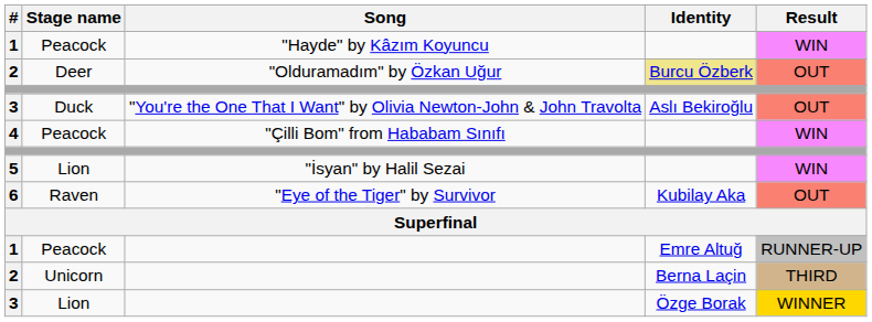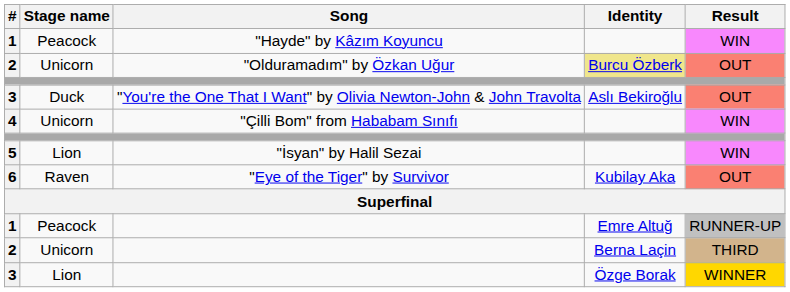 <table class="wikitable plainrowheaders" style="text-align: center;">
 <tr>
 <th>#</th>
 <th>Stage name</th>
 <th>Song</th>
 <th>Identity</th>
 <th>Result</th>
 </tr>
 <tr>
 <th>1</th>
 <td>Peacock</td>
 <td>"Hayde" by <a href='#'>Kâzım Koyuncu</a></td>
 <td></td>
 <td bgcolor="#F888FD">WIN</td>
 </tr>
 <tr>
 <th>2</th>
-<td>Deer</td>
+<td>Unicorn</td>
 <td>"Olduramadım" by <a href='#'>Özkan Uğur</a></td>
 <td style="background: khaki;"><a href='#'>Burcu Özberk</a></td>
 <td bgcolor=salmon>OUT</td>
 </tr>
 <tr>
 <td colspan="5" style="background:darkgray"></td>
 </tr>
 <tr>
 <th>3</th>
 <td>Duck</td>
 <td>"<a href='#'>You're the One That I Want</a>" by <a href='#'>Olivia Newton-John</a> & <a href='#'>John Travolta</a></td>
 <td><a href='#'>Aslı Bekiroğlu</a></td>
 <td bgcolor=salmon>OUT</td>
 </tr>
 <tr>
 <th>4</th>
-<td>Peacock</td>
+<td>Unicorn</td>
 <td>"Çilli Bom" from <a href='#'>Hababam Sınıfı</a></td>
 <td></td>
 <td bgcolor="#F888FD">WIN</td>
 </tr>
 <tr>
 <td colspan="5" style="background:darkgray"></td>
 </tr>
 <tr>
 <th>5</th>
 <td>Lion</td>
 <td>"İsyan" by Halil Sezai</td>
 <td></td>
 <td bgcolor="#F888FD">WIN</td>
 </tr>
 <tr>
 <th>6</th>
 <td>Raven</td>
 <td>"<a href='#'>Eye of the Tiger</a>" by <a href='#'>Survivor</a></td>
 <td><a href='#'>Kubilay Aka</a></td>
 <td bgcolor=salmon>OUT</td>
 </tr>
 <tr>
 <th colspan="7">Superfinal</th>
 </tr>
 <tr>
 <th>1</th>
 <td>Peacock</td>
 <td></td>
 <td><a href='#'>Emre Altuğ</a></td>
 <td colspan="3" bgcolor=silver>RUNNER-UP</td>
 </tr>
 <tr>
 <th>2</th>
 <td>Unicorn</td>
 <td></td>
 <td><a href='#'>Berna Laçin</a></td>
 <td colspan="3" bgcolor=tan>THIRD</td>
 </tr>
 <tr>
 <th>3</th>
 <td>Lion</td>
 <td></td>
 <td><a href='#'>Özge Borak</a></td>
 <td colspan="3" bgcolor=gold>WINNER</td>
 </tr>
 </table>
